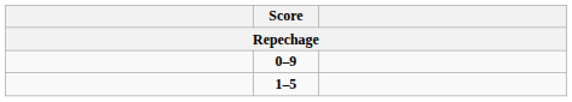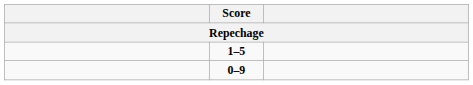 <table class="wikitable" style="text-align: left;">
 <tr>
 <th align="right" width="270"></th>
 <th width="65">Score</th>
 <th align="left" width="270"></th>
 </tr>
 <tr>
 <th colspan="3">Repechage</th>
 </tr>
 <tr>
 <td></td>
-<td align=center><strong>0–9</strong></td>
+<td align=center><strong>1–5</strong></td>
 <td><strong></strong></td>
 </tr>
 <tr>
 <td></td>
-<td align=center><strong>1–5</strong></td>
+<td align=center><strong>0–9</strong></td>
 <td><strong></strong></td>
 </tr>
 </table>
